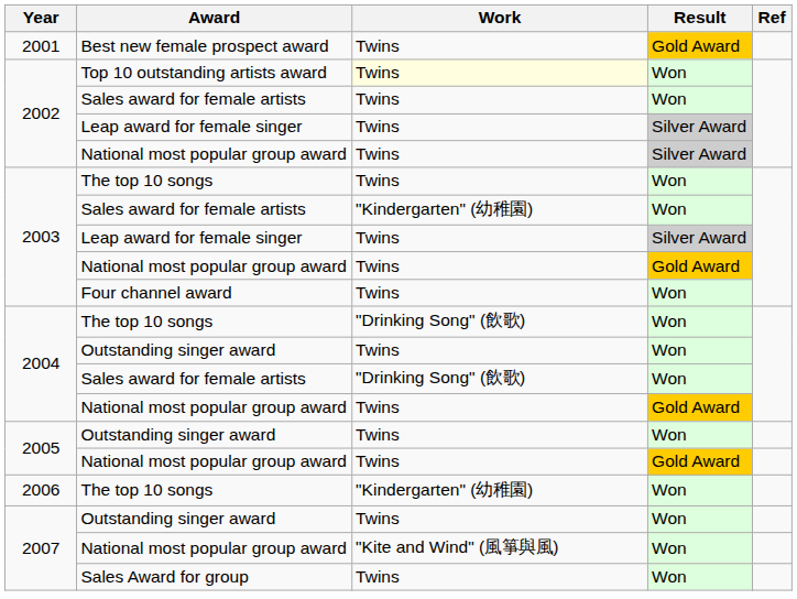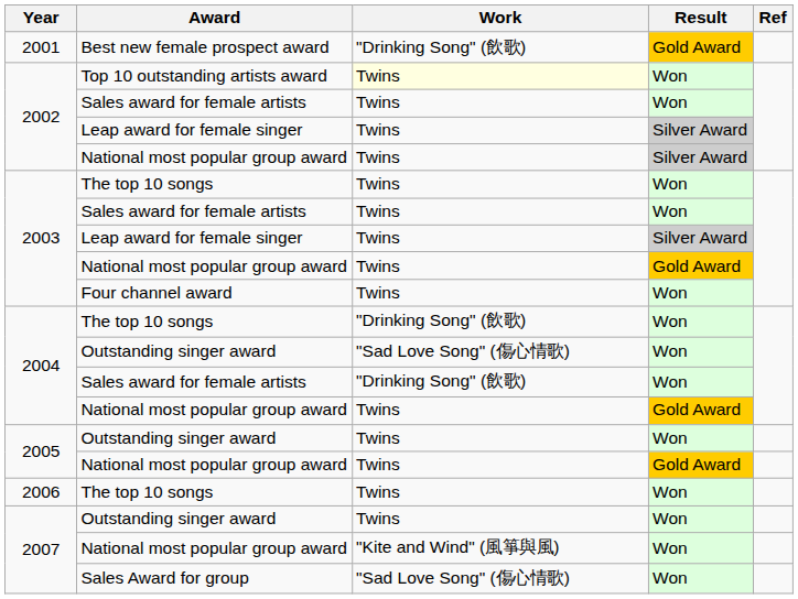 <table class="wikitable">
 <tr>
 <th width=60>Year</th>
 <th width="250">Award</th>
 <th width="270">Work</th>
 <th width="90">Result</th>
 <th width="30">Ref</th>
 </tr>
 <tr>
 <td align="center">2001</td>
 <td>Best new female prospect award</td>
-<td>Twins</td>
+<td>"Drinking Song" (飲歌)</td>
 <td style="background: #FFCC00"><div>Gold Award</div></td>
 <td align="center"></td>
 </tr>
 <tr>
 <td rowspan="4" align="center">2002</td>
 <td>Top 10 outstanding artists award</td>
 <td style="background: lightyellow;">Twins</td>
 <td style="background: #ddffdd"><div>Won</div></td>
 <td rowspan = "4" align="center"></td>
 </tr>
 <tr>
 <td>Sales award for female artists</td>
 <td>Twins</td>
 <td style="background:#ddffdd"><div>Won</div></td>
 </tr>
 <tr>
 <td>Leap award for female singer</td>
 <td>Twins</td>
 <td style="background:#cdcdcd"><div>Silver Award</div></td>
 </tr>
 <tr>
 <td>National most popular group award</td>
 <td>Twins</td>
 <td style="background:#cdcdcd"><div>Silver Award</div></td>
 </tr>
 <tr>
 <td rowspan="5" align="center">2003</td>
 <td>The top 10 songs</td>
 <td>Twins</td>
 <td style="background: #ddffdd"><div>Won</div></td>
 <td rowspan ="5" align="center"></td>
 </tr>
 <tr>
 <td>Sales award for female artists</td>
-<td>"Kindergarten" (幼稚園)</td>
+<td>Twins</td>
 <td style="background:#ddffdd"><div>Won</div></td>
 </tr>
 <tr>
 <td>Leap award for female singer</td>
 <td>Twins</td>
 <td style="background:#cdcdcd"><div>Silver Award</div></td>
 </tr>
 <tr>
 <td>National most popular group award</td>
 <td>Twins</td>
 <td style="background:#FFCC00"><div>Gold Award</div></td>
 </tr>
 <tr>
 <td>Four channel award</td>
 <td>Twins</td>
 <td style="background:#ddffdd"><div>Won</div></td>
 </tr>
 <tr>
 <td rowspan="4" align="center">2004</td>
 <td>The top 10 songs</td>
 <td>"Drinking Song" (飲歌)</td>
 <td style="background: #ddffdd"><div>Won</div></td>
 <td rowspan="4" align="center"></td>
 </tr>
 <tr>
 <td>Outstanding singer award</td>
-<td>Twins</td>
+<td>"Sad Love Song" (傷心情歌)</td>
 <td style="background:#ddffdd"><div>Won</div></td>
 </tr>
 <tr>
 <td>Sales award for female artists</td>
 <td>"Drinking Song" (飲歌)</td>
 <td style="background:#ddffdd"><div>Won</div></td>
 </tr>
 <tr>
 <td>National most popular group award</td>
 <td>Twins</td>
 <td style="background:#FFCC00"><div>Gold Award</div></td>
 </tr>
 <tr>
 <td rowspan="2" align="center">2005</td>
 <td>Outstanding singer award</td>
 <td>Twins</td>
 <td style="background: #ddffdd"><div>Won</div></td>
 <td align="center"></td>
 </tr>
 <tr>
 <td>National most popular group award</td>
 <td>Twins</td>
 <td style="background:#FFCC00"><div>Gold Award</div></td>
 <td align="center"></td>
 </tr>
 <tr>
 <td align="center">2006</td>
 <td>The top 10 songs</td>
-<td>"Kindergarten" (幼稚園)</td>
+<td>Twins</td>
 <td style="background: #ddffdd"><div>Won</div></td>
 <td align="center"></td>
 </tr>
 <tr>
 <td rowspan="3" align="center">2007</td>
 <td>Outstanding singer award</td>
 <td>Twins</td>
 <td style="background: #ddffdd"><div>Won</div></td>
 <td align="center"></td>
 </tr>
 <tr>
 <td>National most popular group award</td>
 <td>"Kite and Wind" (風箏與風)</td>
 <td style="background:#ddffdd"><div>Won</div></td>
 <td align="center"></td>
 </tr>
 <tr>
 <td>Sales Award for group</td>
-<td>Twins</td>
+<td>"Sad Love Song" (傷心情歌)</td>
 <td style="background:#ddffdd"><div>Won</div></td>
 <td align="center"></td>
 </tr>
 </table>
